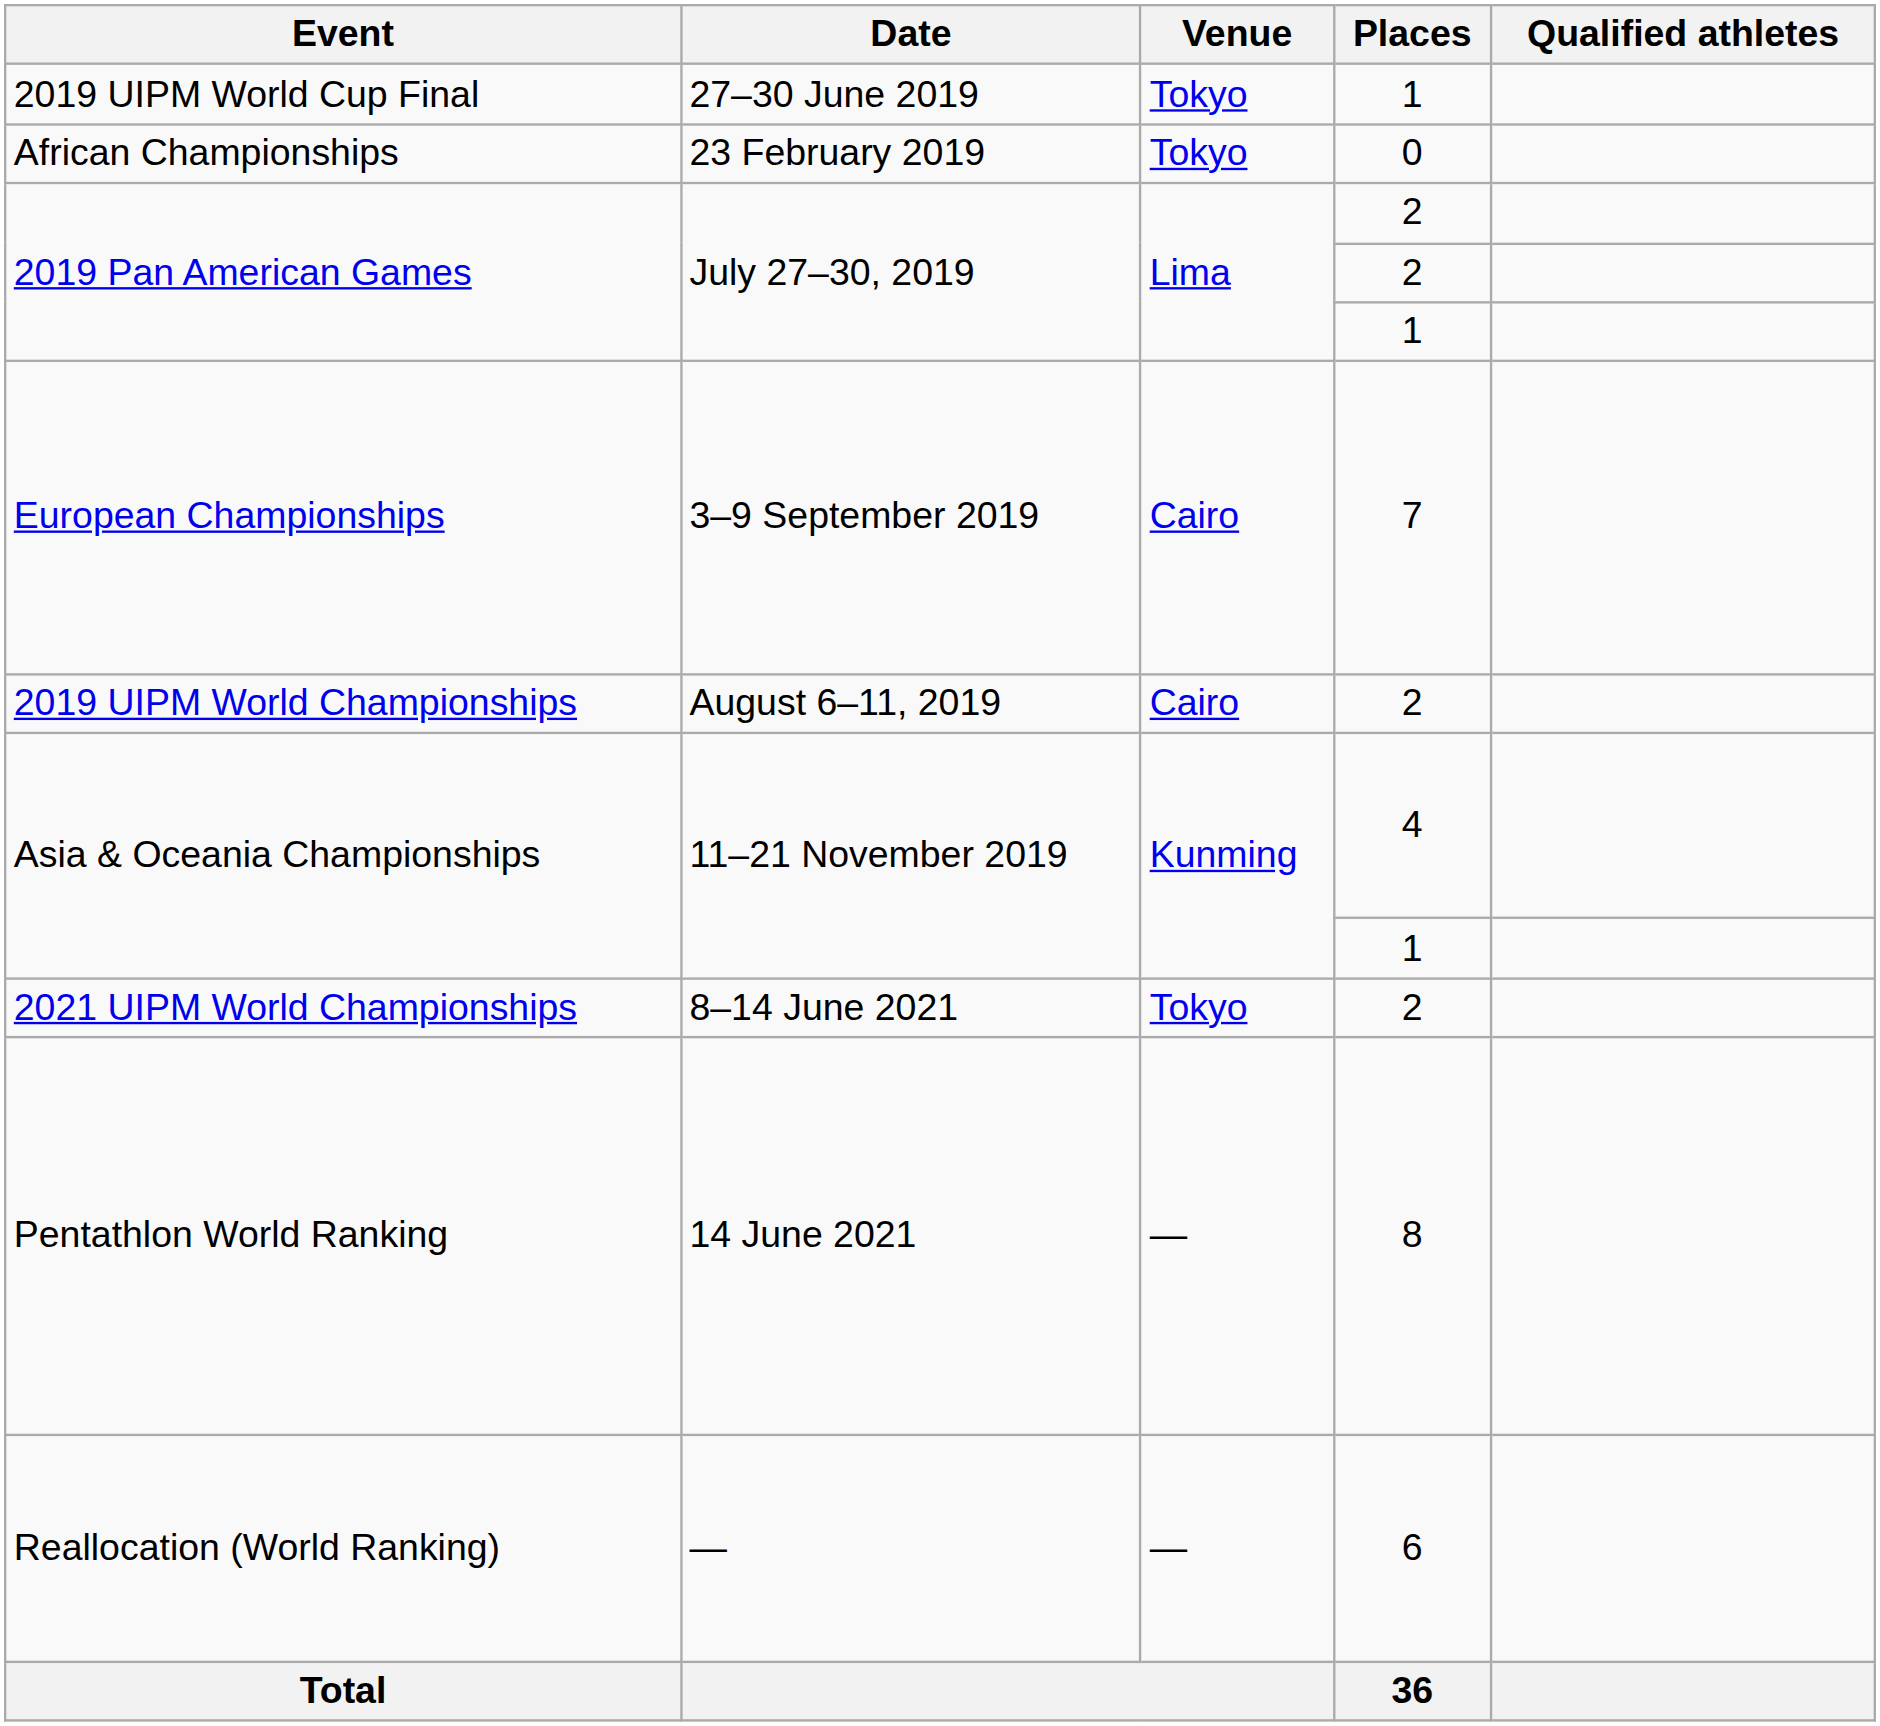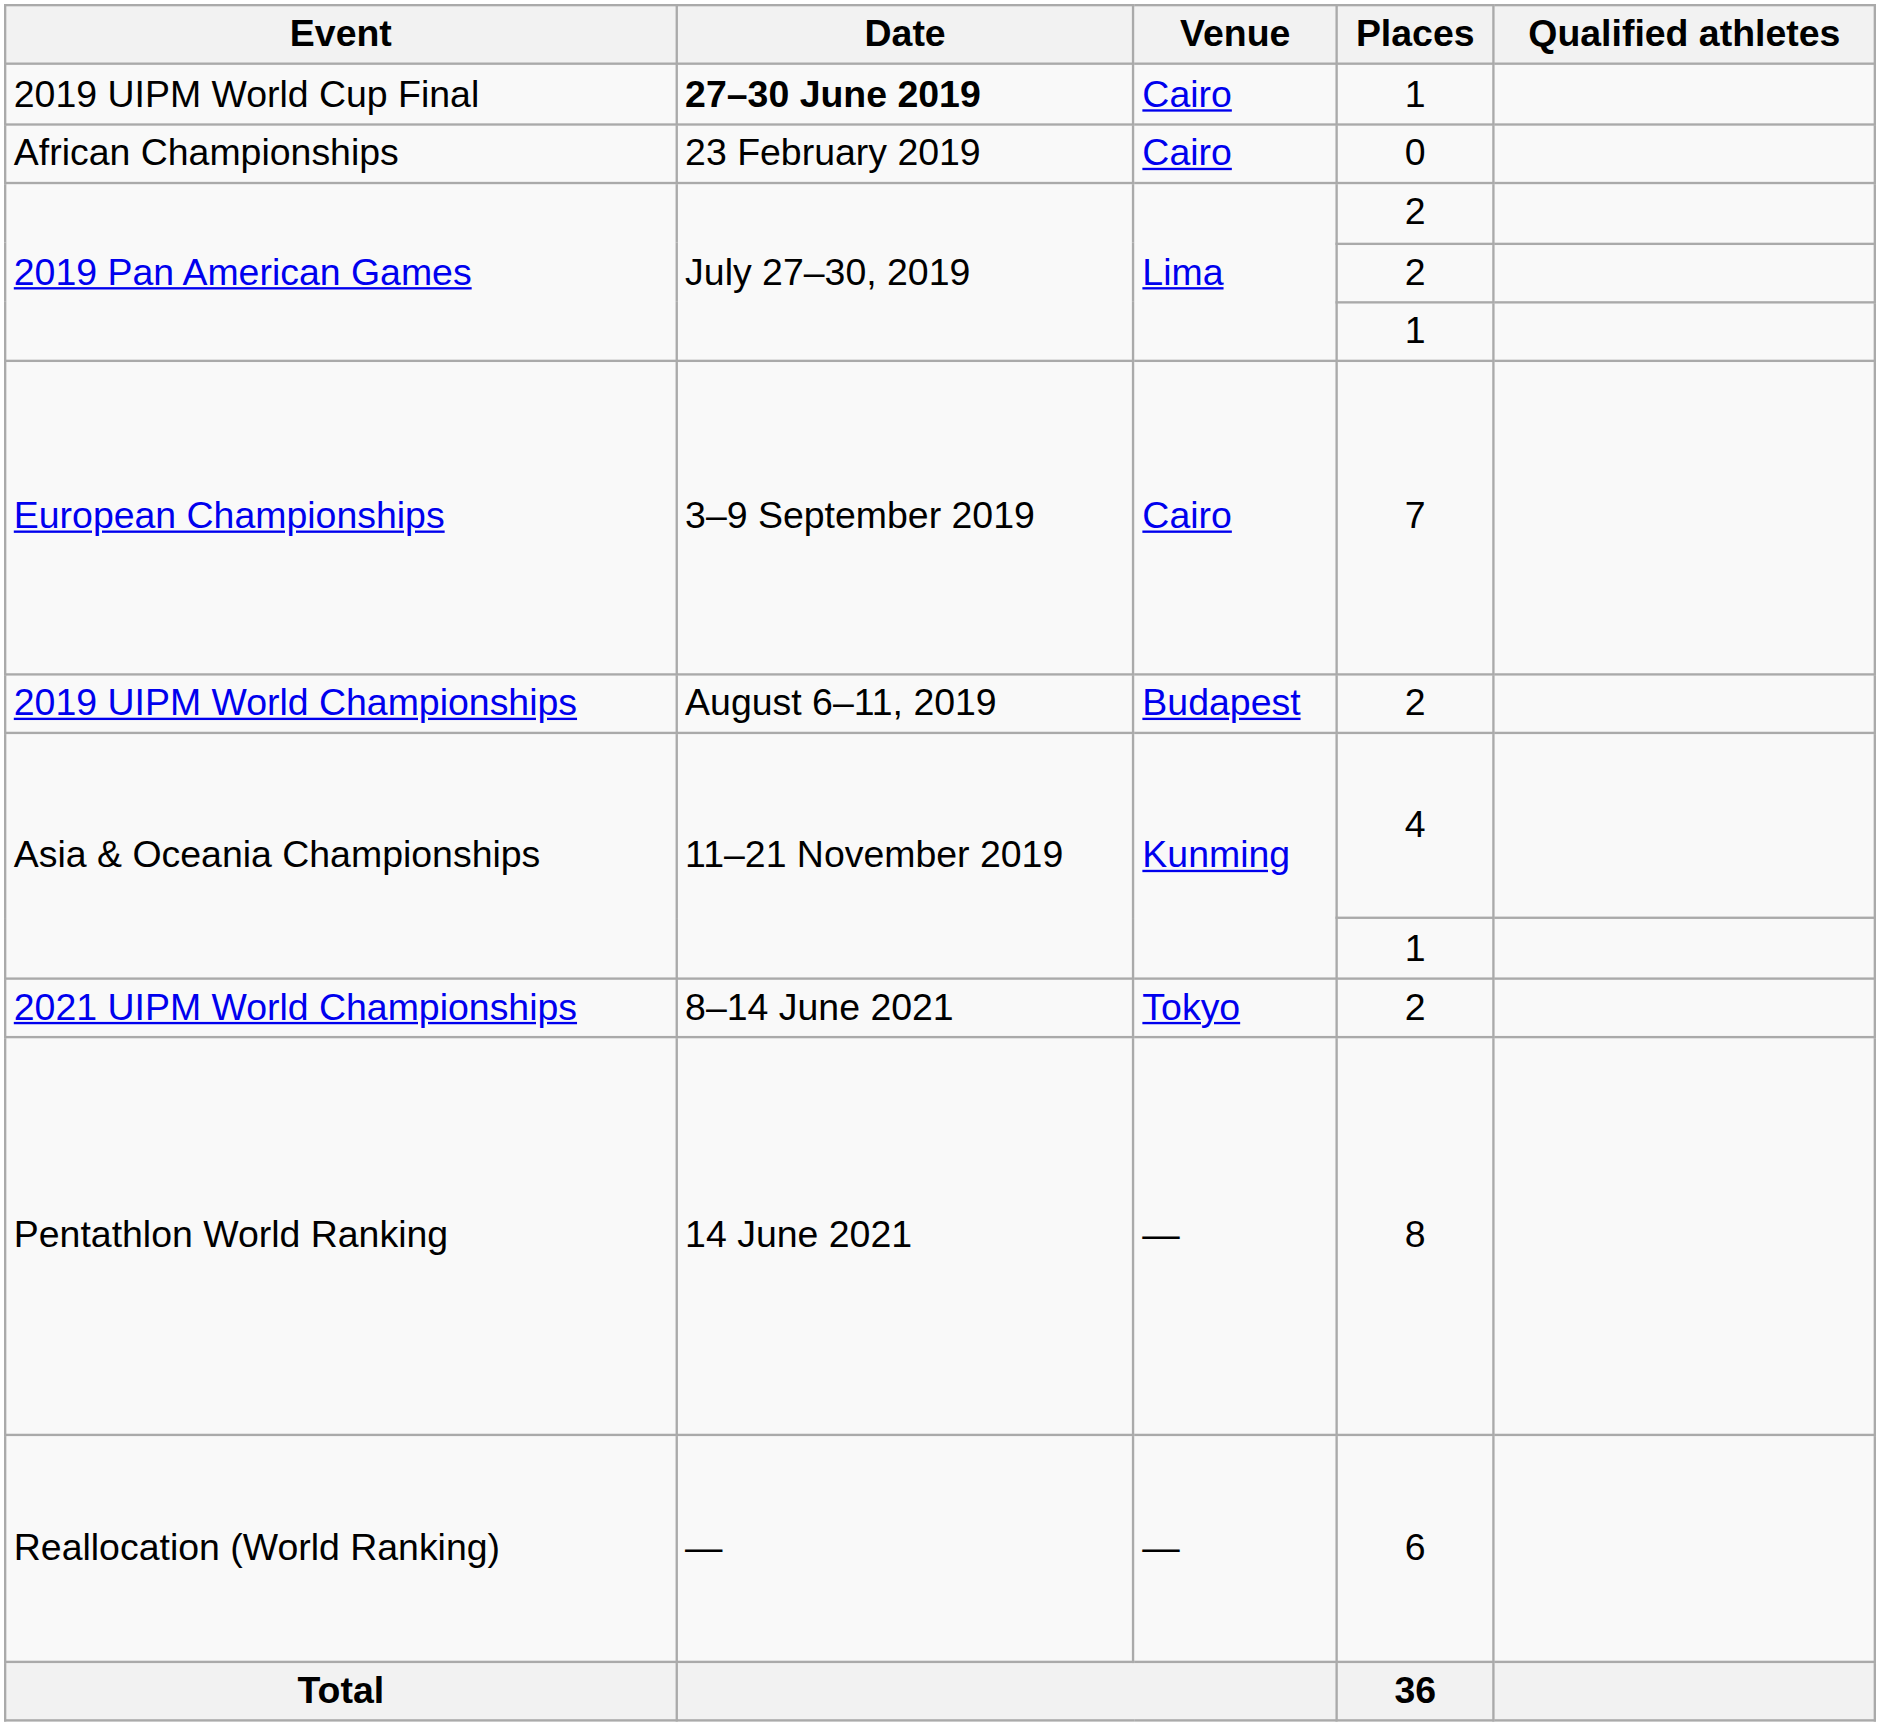 <table class=wikitable width=800>
 <tr>
 <th>Event</th>
 <th>Date</th>
 <th>Venue</th>
 <th>Places</th>
 <th>Qualified athletes</th>
 </tr>
 <tr>
 <td>2019 UIPM World Cup Final</td>
-<td>27–30 June 2019</td>
-<td> <a href='#'>Tokyo</a></td>
+<td><strong>27–30 June 2019</strong></td>
+<td> <a href='#'>Cairo</a></td>
 <td align=center>1</td>
 <td></td>
 </tr>
 <tr>
 <td>African Championships</td>
 <td>23 February 2019</td>
-<td> <a href='#'>Tokyo</a></td>
+<td> <a href='#'>Cairo</a></td>
 <td align=center>0</td>
 <td><s></s></td>
 </tr>
 <tr>
 <td rowspan=3><a href='#'>2019 Pan American Games</a></td>
 <td rowspan=3>July 27–30, 2019</td>
 <td rowspan=3> <a href='#'>Lima</a></td>
 <td align=center>2</td>
 <td><br></td>
 </tr>
 <tr>
 <td align=center>2</td>
 <td><br></td>
 </tr>
 <tr>
 <td align=center>1</td>
 <td></td>
 </tr>
 <tr>
 <td rowspan=1><a href='#'>European Championships</a></td>
 <td>3–9 September 2019</td>
 <td> <a href='#'>Cairo</a></td>
 <td align=center>7</td>
 <td><br><br><br><br><s></s><br><br><br></td>
 </tr>
 <tr>
 <td><a href='#'>2019 UIPM World Championships</a></td>
 <td rowspan=1>August 6–11, 2019</td>
-<td> <a href='#'>Cairo</a></td>
+<td> <a href='#'>Budapest</a></td>
 <td align=center>2</td>
 <td><br></td>
 </tr>
 <tr>
 <td rowspan=2>Asia & Oceania Championships</td>
 <td rowspan=2>11–21 November 2019</td>
 <td rowspan=2> <a href='#'>Kunming</a></td>
 <td align=center>4</td>
 <td><s></s><br><br><br><br></td>
 </tr>
 <tr>
 <td align=center>1</td>
 <td></td>
 </tr>
 <tr>
 <td><a href='#'>2021 UIPM World Championships</a></td>
 <td>8–14 June 2021</td>
 <td> <a href='#'>Tokyo</a></td>
 <td align=center>2</td>
 <td><br></td>
 </tr>
 <tr>
 <td>Pentathlon World Ranking</td>
 <td>14 June 2021</td>
 <td>—</td>
 <td align=center>8</td>
 <td><br><br><br><br><br><br><s></s><br><br><s></s> <br></td>
 </tr>
 <tr>
 <td>Reallocation (World Ranking)</td>
 <td>—</td>
 <td>—</td>
 <td align=center>6</td>
 <td><br><br><br><br><br></td>
 </tr>
 <tr>
 <th>Total</th>
 <th colspan="2"></th>
 <th>36</th>
 <th></th>
 </tr>
 </table>
